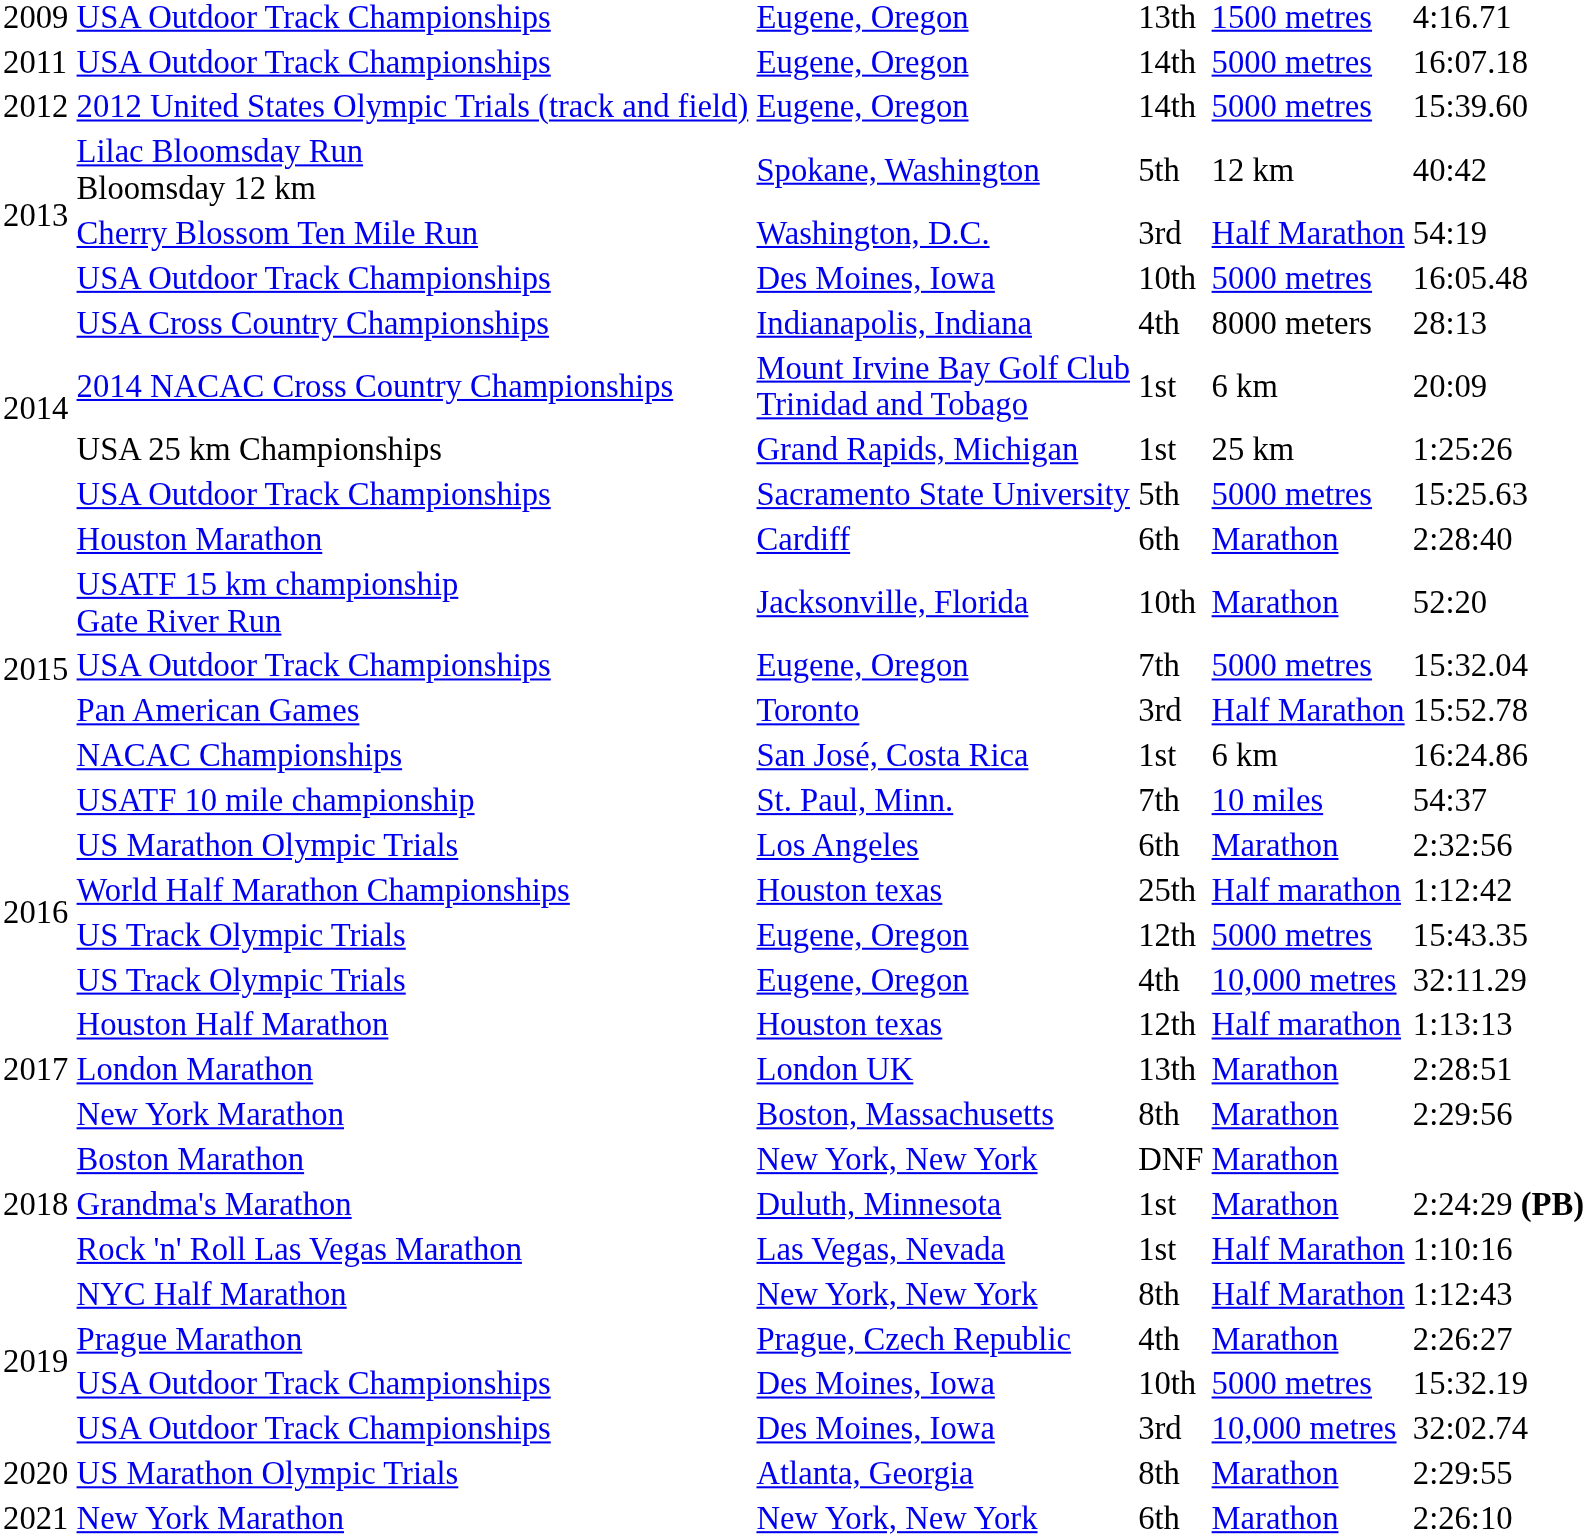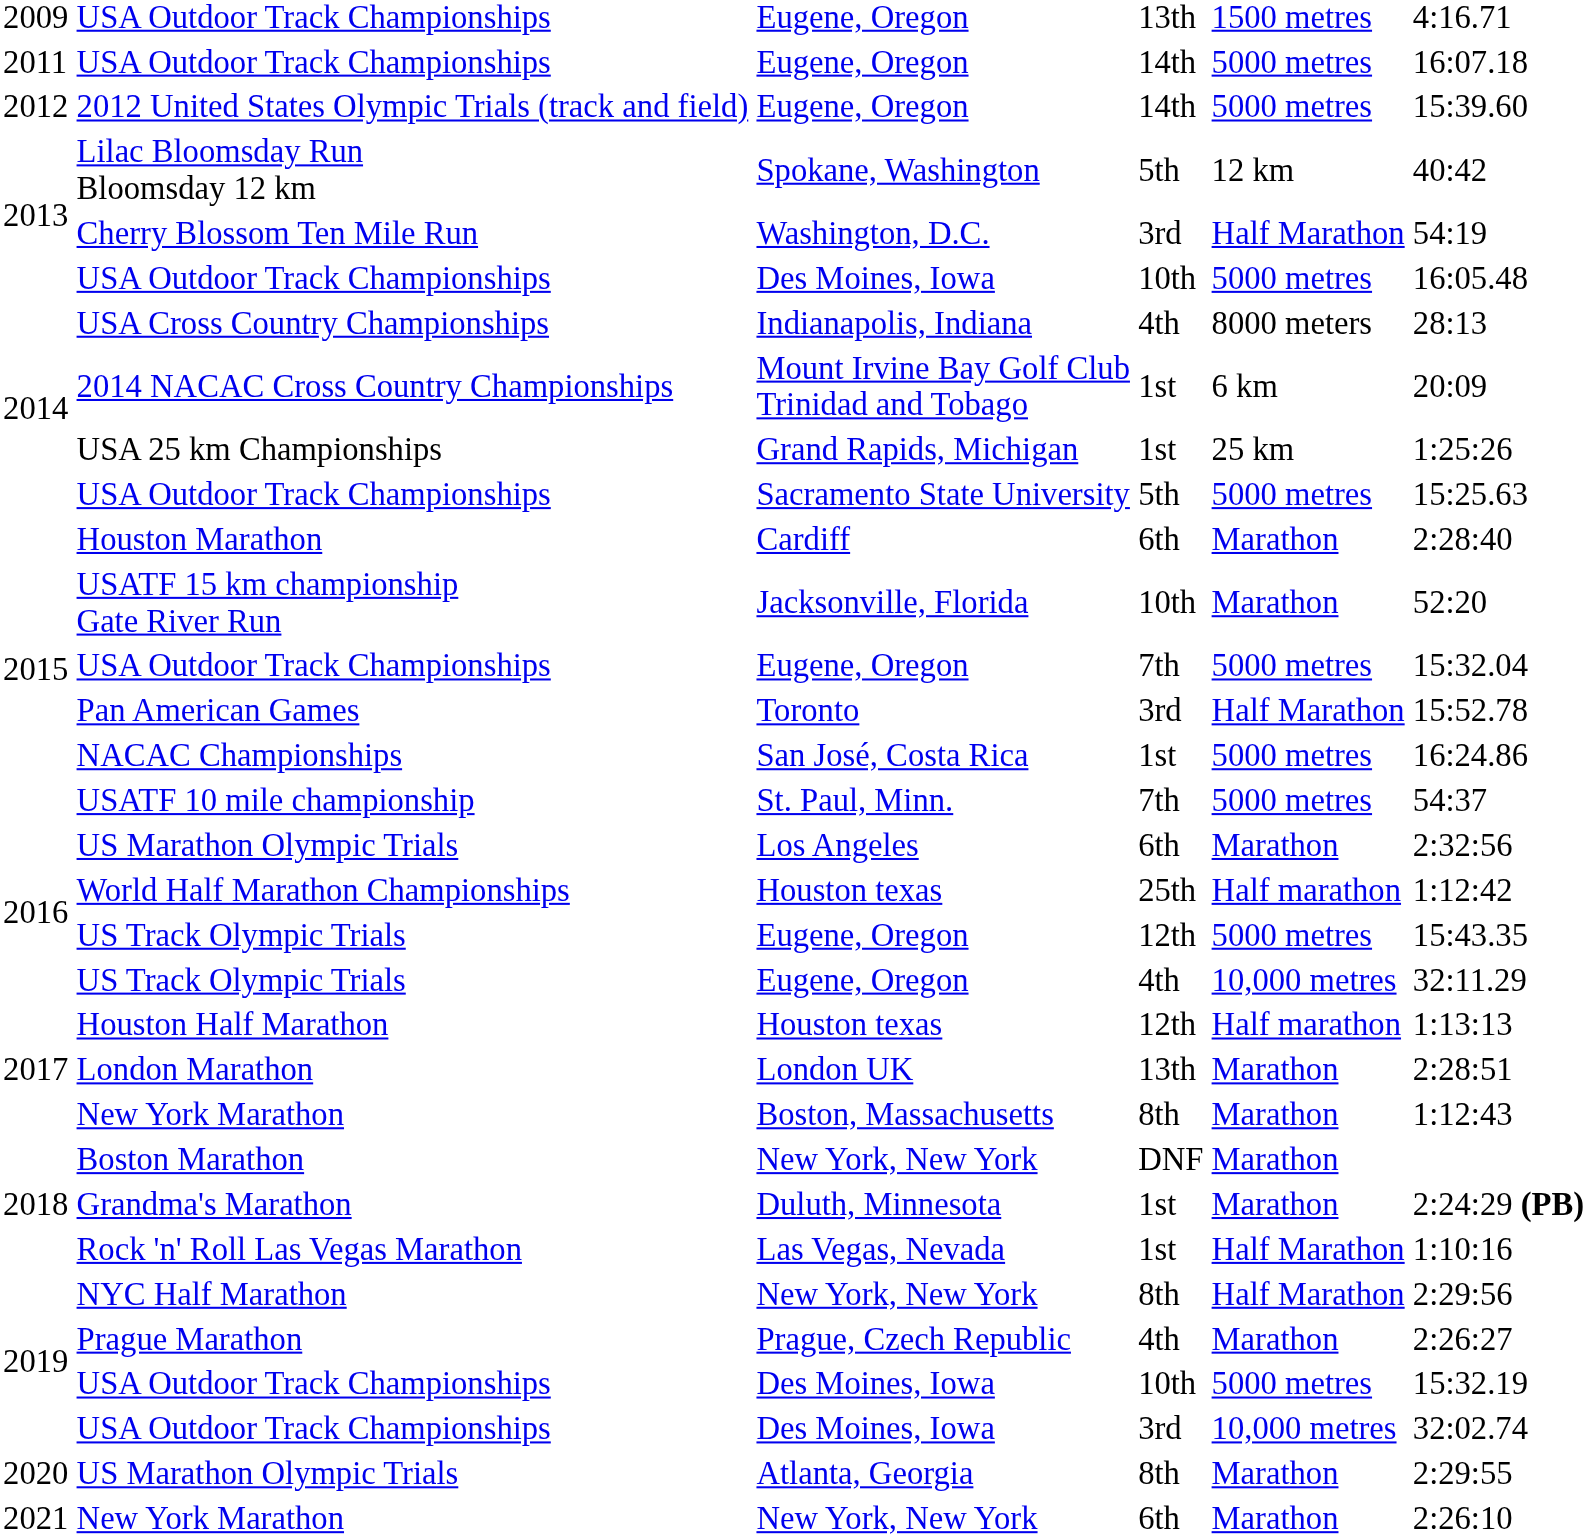 <table>
 <tr>
 <td>2009</td>
 <td><a href='#'>USA Outdoor Track Championships</a></td>
 <td><a href='#'>Eugene, Oregon</a></td>
 <td>13th</td>
 <td><a href='#'>1500 metres</a></td>
 <td>4:16.71</td>
 </tr>
 <tr>
 <td>2011</td>
 <td><a href='#'>USA Outdoor Track Championships</a></td>
 <td><a href='#'>Eugene, Oregon</a></td>
 <td>14th</td>
 <td><a href='#'>5000 metres</a></td>
 <td>16:07.18</td>
 </tr>
 <tr>
 <td>2012</td>
 <td><a href='#'>2012 United States Olympic Trials (track and field)</a></td>
 <td><a href='#'>Eugene, Oregon</a></td>
 <td>14th</td>
 <td><a href='#'>5000 metres</a></td>
 <td>15:39.60</td>
 </tr>
 <tr>
 <td rowspan=3>2013</td>
 <td><a href='#'>Lilac Bloomsday Run</a><br>Bloomsday 12 km</td>
 <td><a href='#'>Spokane, Washington</a></td>
 <td>5th</td>
 <td>12 km</td>
 <td>40:42</td>
 </tr>
 <tr>
 <td><a href='#'>Cherry Blossom Ten Mile Run</a></td>
 <td><a href='#'>Washington, D.C.</a></td>
 <td>3rd</td>
 <td><a href='#'>Half Marathon</a></td>
 <td>54:19</td>
 </tr>
 <tr>
 <td><a href='#'>USA Outdoor Track Championships</a></td>
 <td><a href='#'>Des Moines, Iowa</a></td>
 <td>10th</td>
 <td><a href='#'>5000 metres</a></td>
 <td>16:05.48</td>
 </tr>
 <tr>
 <td rowspan=4>2014</td>
 <td><a href='#'>USA Cross Country Championships</a></td>
 <td><a href='#'>Indianapolis, Indiana</a></td>
 <td>4th</td>
 <td>8000 meters</td>
 <td>28:13</td>
 </tr>
 <tr>
 <td><a href='#'>2014 NACAC Cross Country Championships</a></td>
 <td><a href='#'>Mount Irvine Bay Golf Club</a><br><a href='#'>Trinidad and Tobago</a></td>
 <td>1st</td>
 <td>6 km</td>
 <td>20:09</td>
 </tr>
 <tr>
 <td>USA 25 km Championships</td>
 <td><a href='#'>Grand Rapids, Michigan</a></td>
 <td>1st</td>
 <td>25 km</td>
 <td>1:25:26</td>
 </tr>
 <tr>
 <td><a href='#'>USA Outdoor Track Championships</a></td>
 <td><a href='#'>Sacramento State University</a></td>
 <td>5th</td>
 <td><a href='#'>5000 metres</a></td>
 <td>15:25.63</td>
 </tr>
 <tr>
 <td rowspan=6>2015</td>
 <td><a href='#'>Houston Marathon</a></td>
 <td><a href='#'>Cardiff</a></td>
 <td>6th</td>
 <td><a href='#'>Marathon</a></td>
 <td>2:28:40</td>
 </tr>
 <tr>
 <td><a href='#'>USATF 15 km championship</a><br><a href='#'>Gate River Run</a></td>
 <td><a href='#'>Jacksonville, Florida</a></td>
 <td>10th</td>
 <td><a href='#'>Marathon</a></td>
 <td>52:20</td>
 </tr>
 <tr>
 <td><a href='#'>USA Outdoor Track Championships</a></td>
 <td><a href='#'>Eugene, Oregon</a></td>
 <td>7th</td>
 <td><a href='#'>5000 metres</a></td>
 <td>15:32.04</td>
 </tr>
 <tr>
 <td><a href='#'>Pan American Games</a></td>
 <td><a href='#'>Toronto</a></td>
 <td>3rd</td>
 <td><a href='#'>Half Marathon</a></td>
 <td>15:52.78</td>
 </tr>
 <tr>
 <td><a href='#'>NACAC Championships</a></td>
 <td><a href='#'>San José, Costa Rica</a></td>
 <td>1st</td>
-<td>6 km</td>
+<td><a href='#'>5000 metres</a></td>
 <td>16:24.86</td>
 </tr>
 <tr>
 <td><a href='#'>USATF 10 mile championship</a></td>
 <td><a href='#'>St. Paul, Minn.</a></td>
 <td>7th</td>
-<td><a href='#'>10 miles</a></td>
+<td><a href='#'>5000 metres</a></td>
 <td>54:37</td>
 </tr>
 <tr>
 <td rowspan=4>2016</td>
 <td><a href='#'>US Marathon Olympic Trials</a></td>
 <td><a href='#'>Los Angeles</a></td>
 <td>6th</td>
 <td><a href='#'>Marathon</a></td>
 <td>2:32:56</td>
 </tr>
 <tr>
 <td><a href='#'>World Half Marathon Championships</a></td>
 <td><a href='#'>Houston texas</a></td>
 <td>25th</td>
 <td><a href='#'>Half marathon</a></td>
 <td>1:12:42</td>
 </tr>
 <tr>
 <td><a href='#'>US Track Olympic Trials</a></td>
 <td><a href='#'>Eugene, Oregon</a></td>
 <td>12th</td>
 <td><a href='#'>5000 metres</a></td>
 <td>15:43.35</td>
 </tr>
 <tr>
 <td><a href='#'>US Track Olympic Trials</a></td>
 <td><a href='#'>Eugene, Oregon</a></td>
 <td>4th</td>
 <td><a href='#'>10,000 metres</a></td>
 <td>32:11.29</td>
 </tr>
 <tr>
 <td rowspan=3>2017</td>
 <td><a href='#'>Houston Half Marathon</a></td>
 <td><a href='#'>Houston texas</a></td>
 <td>12th</td>
 <td><a href='#'>Half marathon</a></td>
 <td>1:13:13</td>
 </tr>
 <tr>
 <td><a href='#'>London Marathon</a></td>
 <td><a href='#'>London UK</a></td>
 <td>13th</td>
 <td><a href='#'>Marathon</a></td>
 <td>2:28:51</td>
 </tr>
 <tr>
 <td><a href='#'>New York Marathon</a></td>
 <td><a href='#'>Boston, Massachusetts</a></td>
 <td>8th</td>
 <td><a href='#'>Marathon</a></td>
-<td>2:29:56</td>
+<td>1:12:43</td>
 </tr>
 <tr>
 <td rowspan=3>2018</td>
 <td><a href='#'>Boston Marathon</a></td>
 <td><a href='#'>New York, New York</a></td>
 <td>DNF</td>
 <td><a href='#'>Marathon</a></td>
 </tr>
 <tr>
 <td><a href='#'>Grandma's Marathon</a></td>
 <td><a href='#'>Duluth, Minnesota</a></td>
 <td>1st</td>
 <td><a href='#'>Marathon</a></td>
 <td>2:24:29 <strong>(PB)</strong></td>
 </tr>
 <tr>
 <td><a href='#'>Rock 'n' Roll Las Vegas Marathon</a></td>
 <td><a href='#'>Las Vegas, Nevada</a></td>
 <td>1st</td>
 <td><a href='#'>Half Marathon</a></td>
 <td>1:10:16</td>
 </tr>
 <tr>
 <td rowspan=4>2019</td>
 <td><a href='#'>NYC Half Marathon</a></td>
 <td><a href='#'>New York, New York</a></td>
 <td>8th</td>
 <td><a href='#'>Half Marathon</a></td>
-<td>1:12:43</td>
+<td>2:29:56</td>
 </tr>
 <tr>
 <td><a href='#'>Prague Marathon</a></td>
 <td><a href='#'>Prague, Czech Republic</a></td>
 <td>4th</td>
 <td><a href='#'>Marathon</a></td>
 <td>2:26:27</td>
 </tr>
 <tr>
 <td><a href='#'>USA Outdoor Track Championships</a></td>
 <td><a href='#'>Des Moines, Iowa</a></td>
 <td>10th</td>
 <td><a href='#'>5000 metres</a></td>
 <td>15:32.19</td>
 </tr>
 <tr>
 <td><a href='#'>USA Outdoor Track Championships</a></td>
 <td><a href='#'>Des Moines, Iowa</a></td>
 <td>3rd</td>
 <td><a href='#'>10,000 metres</a></td>
 <td>32:02.74</td>
 </tr>
 <tr>
 <td rowspan=1>2020</td>
 <td><a href='#'>US Marathon Olympic Trials</a></td>
 <td><a href='#'>Atlanta, Georgia</a></td>
 <td>8th</td>
 <td><a href='#'>Marathon</a></td>
 <td>2:29:55</td>
 </tr>
 <tr>
 <td>2021</td>
 <td><a href='#'>New York Marathon</a></td>
 <td><a href='#'>New York, New York</a></td>
 <td>6th</td>
 <td><a href='#'>Marathon</a></td>
 <td>2:26:10</td>
 </tr>
 </table>
